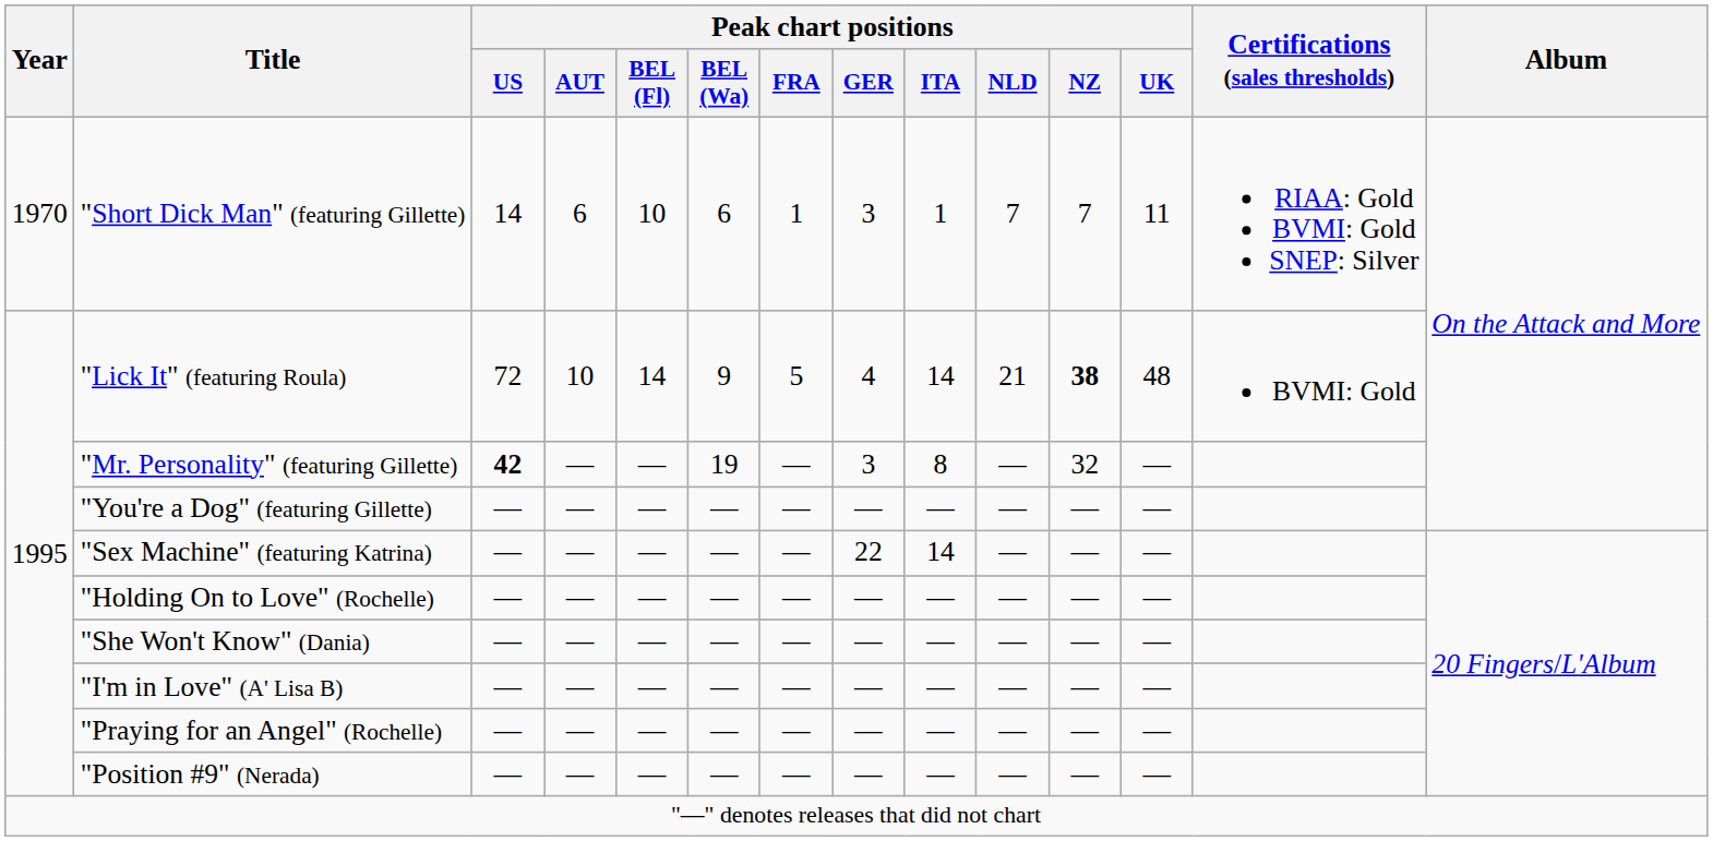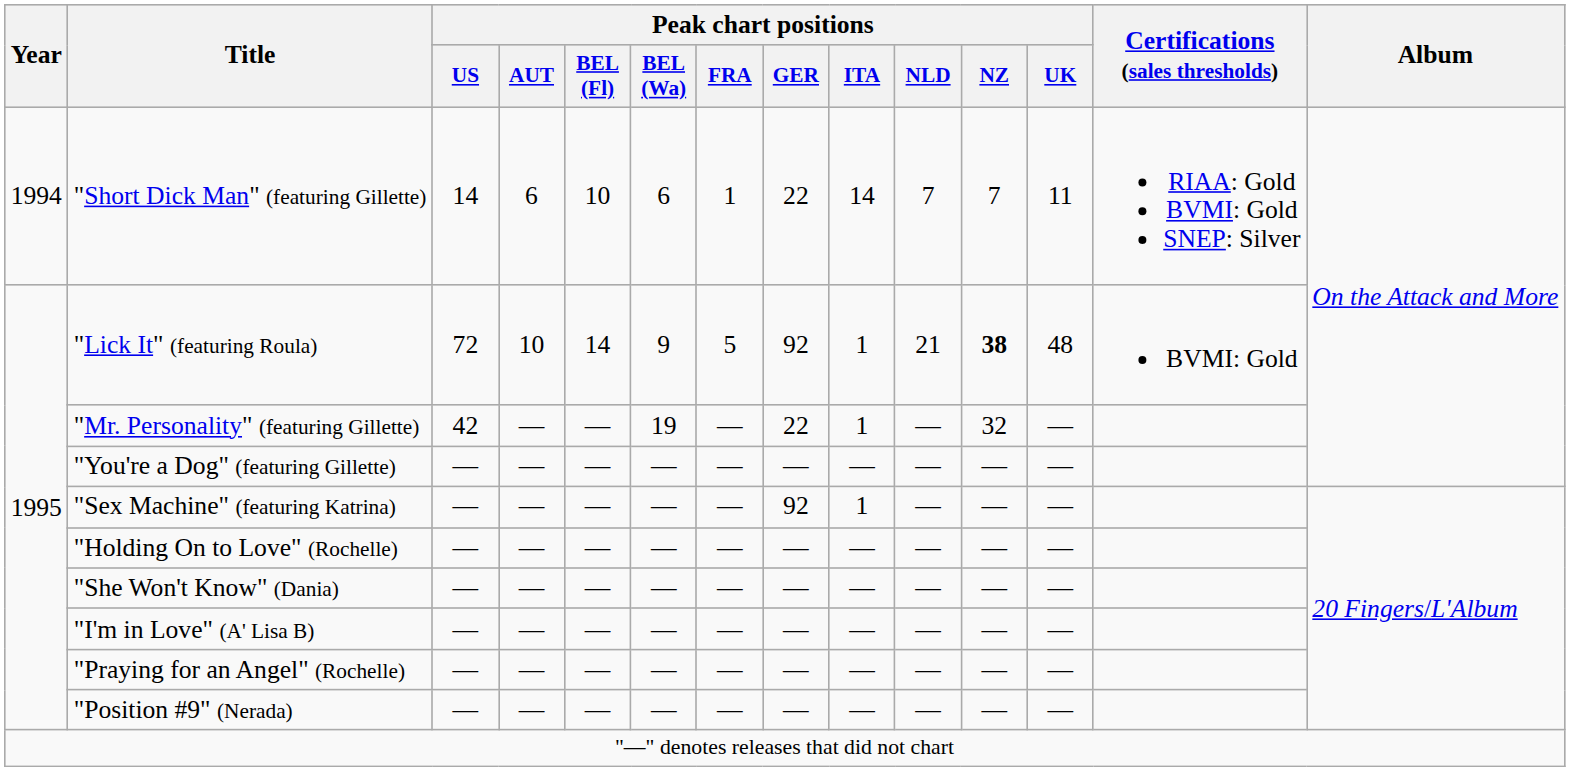 <table class="wikitable" style="text-align:center;">
 <tr>
 <th rowspan="2">Year</th>
 <th rowspan="2">Title</th>
 <th colspan="10">Peak chart positions</th>
 <th rowspan="2"><a href='#'>Certifications</a><br><small>(<a href='#'>sales thresholds</a>)</small></th>
 <th rowspan="2">Album</th>
 </tr>
 <tr style="font-size:smaller;">
 <th width="35"><a href='#'>US</a><br></th>
 <th width="35"><a href='#'>AUT</a><br></th>
 <th width="35"><a href='#'>BEL<br>(Fl)</a><br></th>
 <th width="35"><a href='#'>BEL<br>(Wa)</a><br></th>
 <th width="35"><a href='#'>FRA</a><br></th>
 <th width="35"><a href='#'>GER</a><br></th>
 <th width="35"><a href='#'>ITA</a><br></th>
 <th width="35"><a href='#'>NLD</a><br></th>
 <th width="35"><a href='#'>NZ</a><br></th>
 <th width="35"><a href='#'>UK</a><br></th>
 </tr>
 <tr>
-<td>1970</td>
+<td>1994</td>
 <td align="left">"<a href='#'>Short Dick Man</a>" <small>(featuring Gillette)</small></td>
 <td>14</td>
 <td>6</td>
 <td>10</td>
 <td>6</td>
 <td>1</td>
-<td>3</td>
-<td>1</td>
+<td>22</td>
+<td>14</td>
 <td>7</td>
 <td>7</td>
 <td>11</td>
 <td><br><ul><li><a href='#'>RIAA</a>: Gold</li><li><a href='#'>BVMI</a>: Gold</li><li><a href='#'>SNEP</a>: Silver</li></ul></td>
 <td align="left" rowspan="4"><em><a href='#'>On the Attack and More</a></em></td>
 </tr>
 <tr>
 <td rowspan="9">1995</td>
 <td align="left">"<a href='#'>Lick It</a>" <small>(featuring Roula)</small></td>
 <td>72</td>
 <td>10</td>
 <td>14</td>
 <td>9</td>
 <td>5</td>
-<td>4</td>
-<td>14</td>
+<td>92</td>
+<td>1</td>
 <td>21</td>
 <td><strong>38</strong></td>
 <td>48</td>
 <td><br><ul><li>BVMI: Gold</li></ul></td>
 </tr>
 <tr>
 <td align="left">"<a href='#'>Mr. Personality</a>" <small>(featuring Gillette)</small></td>
-<td><strong>42</strong></td>
+<td>42</td>
 <td>—</td>
 <td>—</td>
 <td>19</td>
 <td>—</td>
-<td>3</td>
-<td>8</td>
+<td>22</td>
+<td>1</td>
 <td>—</td>
 <td>32</td>
 <td>—</td>
 <td></td>
 </tr>
 <tr>
 <td align="left">"You're a Dog" <small>(featuring Gillette)</small></td>
 <td>—</td>
 <td>—</td>
 <td>—</td>
 <td>—</td>
 <td>—</td>
 <td>—</td>
 <td>—</td>
 <td>—</td>
 <td>—</td>
 <td>—</td>
 <td></td>
 </tr>
 <tr>
 <td align="left">"Sex Machine" <small>(featuring Katrina)</small></td>
 <td>—</td>
 <td>—</td>
 <td>—</td>
 <td>—</td>
 <td>—</td>
-<td>22</td>
-<td>14</td>
+<td>92</td>
+<td>1</td>
 <td>—</td>
 <td>—</td>
 <td>—</td>
 <td></td>
 <td align="left" rowspan="6"><em><a href='#'>20 Fingers</em>/<em>L'Album</a></em></td>
 </tr>
 <tr>
 <td align="left">"Holding On to Love" <small>(Rochelle)</small></td>
 <td>—</td>
 <td>—</td>
 <td>—</td>
 <td>—</td>
 <td>—</td>
 <td>—</td>
 <td>—</td>
 <td>—</td>
 <td>—</td>
 <td>—</td>
 <td></td>
 </tr>
 <tr>
 <td align="left">"She Won't Know" <small>(Dania)</small></td>
 <td>—</td>
 <td>—</td>
 <td>—</td>
 <td>—</td>
 <td>—</td>
 <td>—</td>
 <td>—</td>
 <td>—</td>
 <td>—</td>
 <td>—</td>
 <td></td>
 </tr>
 <tr>
 <td align="left">"I'm in Love" <small>(A' Lisa B)</small></td>
 <td>—</td>
 <td>—</td>
 <td>—</td>
 <td>—</td>
 <td>—</td>
 <td>—</td>
 <td>—</td>
 <td>—</td>
 <td>—</td>
 <td>—</td>
 <td></td>
 </tr>
 <tr>
 <td align="left">"Praying for an Angel" <small>(Rochelle)</small></td>
 <td>—</td>
 <td>—</td>
 <td>—</td>
 <td>—</td>
 <td>—</td>
 <td>—</td>
 <td>—</td>
 <td>—</td>
 <td>—</td>
 <td>—</td>
 <td></td>
 </tr>
 <tr>
 <td align="left">"Position #9" <small>(Nerada)</small></td>
 <td>—</td>
 <td>—</td>
 <td>—</td>
 <td>—</td>
 <td>—</td>
 <td>—</td>
 <td>—</td>
 <td>—</td>
 <td>—</td>
 <td>—</td>
 <td></td>
 </tr>
 <tr>
 <td colspan="15" style="font-size:85%">"—" denotes releases that did not chart</td>
 </tr>
 </table>
